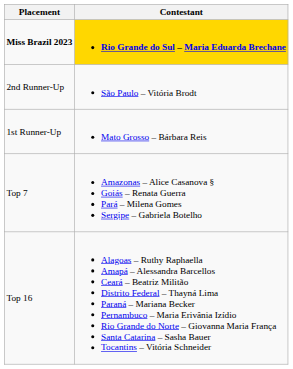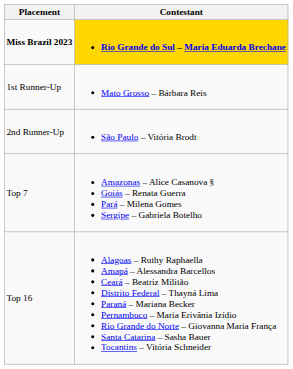 <table class="wikitable sortable" style="font-size:95%;">
 <tr>
 <th>Placement</th>
 <th>Contestant</th>
 </tr>
 <tr>
 <td><strong>Miss Brazil 2023</strong></td>
 <td style="background: gold;"><br><ul><li><strong><a href='#'>Rio Grande do Sul</a> – <a href='#'>Maria Eduarda Brechane</a></strong></li></ul></td>
 </tr>
 <tr>
+<td>1st Runner-Up</td>
+<td><br><ul><li><a href='#'>Mato Grosso</a> – Bárbara Reis</li></ul></td>
+</tr>
+<tr>
 <td>2nd Runner-Up</td>
 <td><br><ul><li><a href='#'>São Paulo</a> – Vitória Brodt</li></ul></td>
-</tr>
-<tr>
-<td>1st Runner-Up</td>
-<td><br><ul><li><a href='#'>Mato Grosso</a> – Bárbara Reis</li></ul></td>
 </tr>
 <tr>
 <td>Top 7</td>
 <td><br><ul><li><a href='#'>Amazonas</a> – Alice Casanova §</li><li><a href='#'>Goiás</a> – Renata Guerra</li><li><a href='#'>Pará</a> – Milena Gomes</li><li><a href='#'>Sergipe</a> – Gabriela Botelho</li></ul></td>
 </tr>
 <tr>
 <td>Top 16</td>
 <td><br><ul><li><a href='#'>Alagoas</a> – Ruthy Raphaella</li><li><a href='#'>Amapá</a> – Alessandra Barcellos</li><li><a href='#'>Ceará</a> – Beatriz Militão</li><li><a href='#'>Distrito Federal</a> – Thayná Lima</li><li><a href='#'>Paraná</a> – Mariana Becker</li><li><a href='#'>Pernambuco</a> – Maria Erivânia Izídio</li><li><a href='#'>Rio Grande do Norte</a> – Giovanna Maria França</li><li><a href='#'>Santa Catarina</a> – Sasha Bauer</li><li><a href='#'>Tocantins</a> – Vitória Schneider</li></ul></td>
 </tr>
 </table>
